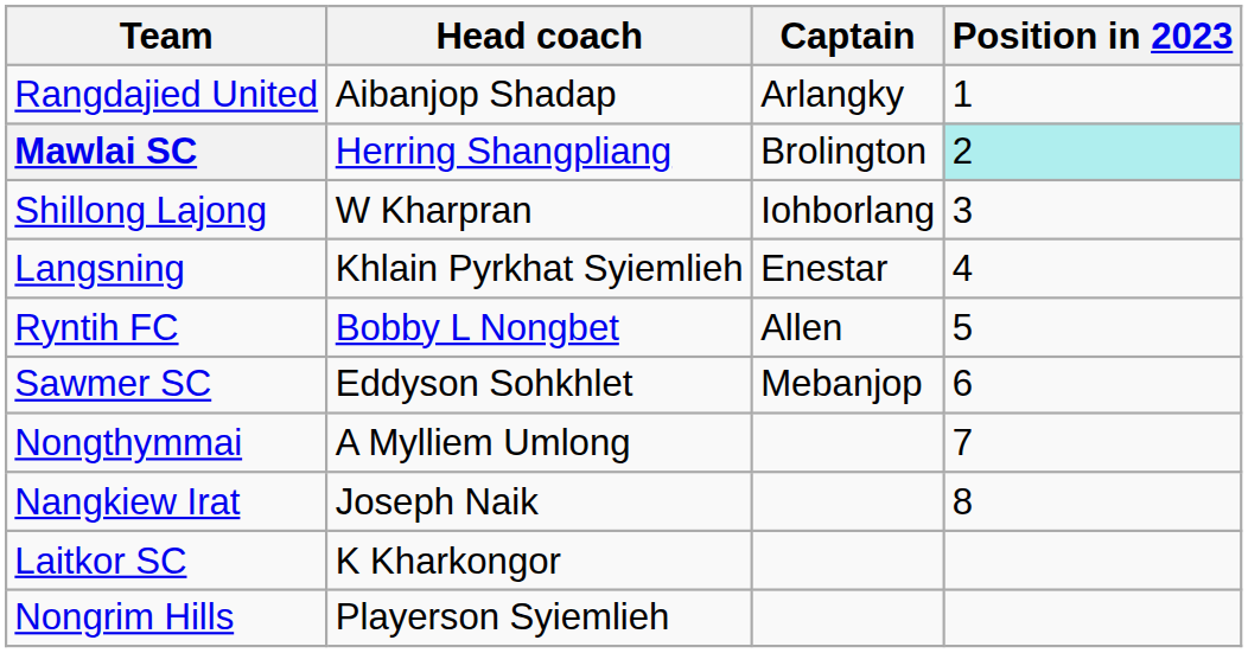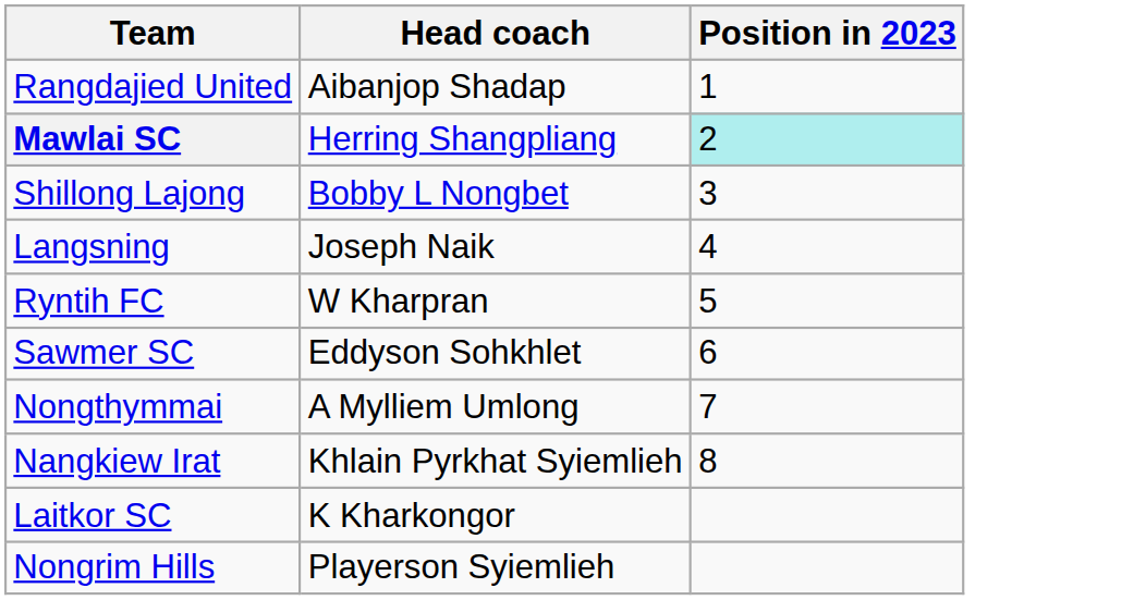 <table class="wikitable sortable" style="text-align: left; font-size:90%">
 <tr>
 <th scope="col">Team</th>
 <th scope="col">Head coach</th>
-<th scope="col">Captain</th>
 <th scope="col">Position in <a href='#'>2023</a></th>
 </tr>
 <tr>
 <td><a href='#'>Rangdajied United</a></td>
 <td> Aibanjop Shadap</td>
-<td> Arlangky</td>
 <td>1</td>
 </tr>
 <tr>
 <th scope="row" style="text-align: left;"><a href='#'>Mawlai SC</a></th>
 <td> <a href='#'>Herring Shangpliang</a></td>
-<td> Brolington</td>
 <td style="background: paleturquoise;">2</td>
 </tr>
 <tr>
 <td><a href='#'>Shillong Lajong</a></td>
-<td> W Kharpran</td>
-<td> Iohborlang</td>
+<td> <a href='#'>Bobby L Nongbet</a></td>
 <td>3</td>
 </tr>
 <tr>
 <td><a href='#'>Langsning</a></td>
-<td> Khlain Pyrkhat Syiemlieh</td>
-<td> Enestar</td>
+<td> Joseph Naik</td>
 <td>4</td>
 </tr>
 <tr>
 <td><a href='#'>Ryntih FC</a></td>
-<td> <a href='#'>Bobby L Nongbet</a></td>
-<td> Allen</td>
+<td> W Kharpran</td>
 <td>5</td>
 </tr>
 <tr>
 <td><a href='#'>Sawmer SC</a></td>
 <td> Eddyson Sohkhlet</td>
-<td> Mebanjop</td>
 <td>6</td>
 </tr>
 <tr>
 <td><a href='#'>Nongthymmai</a></td>
 <td> A Mylliem Umlong</td>
-<td></td>
 <td>7</td>
 </tr>
 <tr>
 <td><a href='#'>Nangkiew Irat</a></td>
-<td> Joseph Naik</td>
-<td></td>
+<td> Khlain Pyrkhat Syiemlieh</td>
 <td>8</td>
 </tr>
 <tr>
 <td><a href='#'>Laitkor SC</a></td>
 <td> K Kharkongor</td>
 <td></td>
-<td></td>
 </tr>
 <tr>
 <td><a href='#'>Nongrim Hills</a></td>
 <td> Playerson Syiemlieh</td>
 <td></td>
-<td></td>
 </tr>
 </table>
